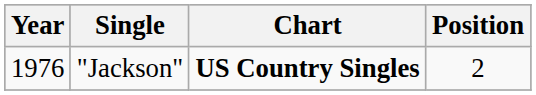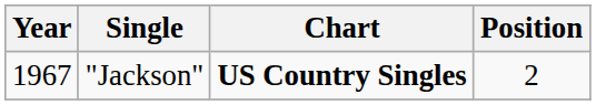 <table class="wikitable">
 <tr>
 <th>Year</th>
 <th>Single</th>
 <th>Chart</th>
 <th>Position</th>
 </tr>
 <tr>
-<td>1976</td>
+<td>1967</td>
 <td>"Jackson"</td>
 <td><strong>US Country Singles</strong></td>
 <td align="center">2</td>
 </tr>
 </table>
